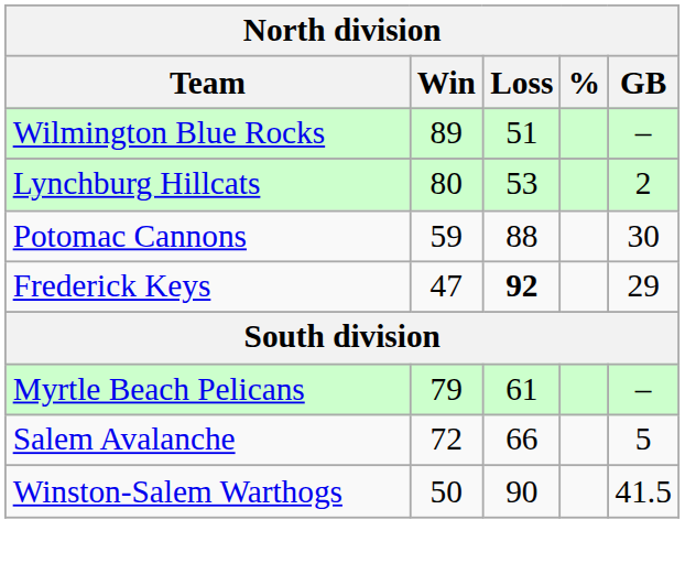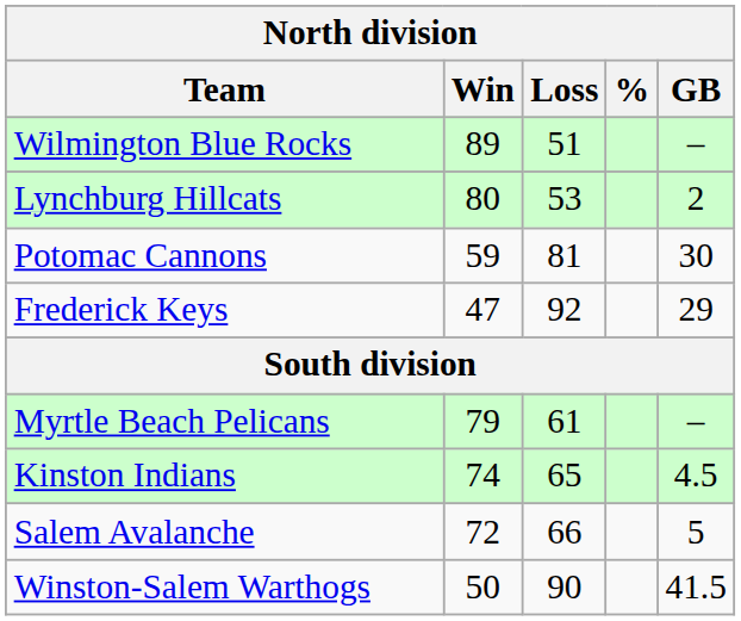 <table class="wikitable">
 <tr>
 <th colspan="5">North division</th>
 </tr>
 <tr>
 <th width="60%">Team</th>
 <th>Win</th>
 <th>Loss</th>
 <th>%</th>
 <th>GB</th>
 </tr>
 <tr align=center bgcolor=ccffcc>
 <td align=left><a href='#'>Wilmington Blue Rocks</a></td>
 <td>89</td>
 <td>51</td>
 <td></td>
 <td>–</td>
 </tr>
 <tr align=center bgcolor=ccffcc>
 <td align=left><a href='#'>Lynchburg Hillcats</a></td>
 <td>80</td>
 <td>53</td>
 <td></td>
 <td>2</td>
 </tr>
 <tr align=center>
 <td align=left><a href='#'>Potomac Cannons</a></td>
 <td>59</td>
-<td>88</td>
+<td>81</td>
 <td></td>
 <td>30</td>
 </tr>
 <tr align=center>
 <td align=left><a href='#'>Frederick Keys</a></td>
 <td>47</td>
-<td><strong>92</strong></td>
+<td>92</td>
 <td></td>
 <td>29</td>
 </tr>
 <tr>
 <th colspan="5">South division</th>
 </tr>
 <tr align=center bgcolor=ccffcc>
 <td align=left><a href='#'>Myrtle Beach Pelicans</a></td>
 <td>79</td>
 <td>61</td>
 <td></td>
 <td>–</td>
+</tr>
+<tr align=center bgcolor=ccffcc>
+<td align=left><a href='#'>Kinston Indians</a></td>
+<td>74</td>
+<td>65</td>
+<td></td>
+<td>4.5</td>
 </tr>
 <tr align=center>
 <td align=left><a href='#'>Salem Avalanche</a></td>
 <td>72</td>
 <td>66</td>
 <td></td>
 <td>5</td>
 </tr>
 <tr align=center>
 <td align=left><a href='#'>Winston-Salem Warthogs</a></td>
 <td>50</td>
 <td>90</td>
 <td></td>
 <td>41.5</td>
 </tr>
 </table>
